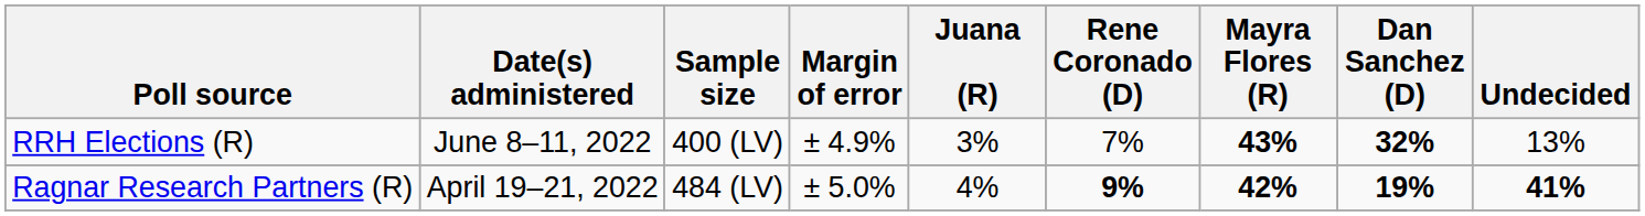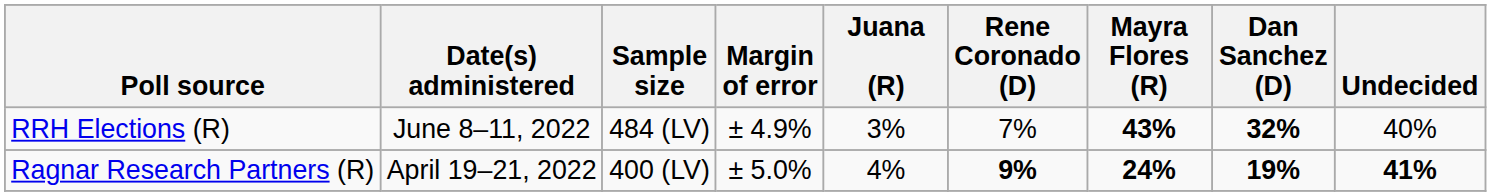 <table class="wikitable" style="font-size:90%;text-align:center;">
 <tr valign=bottom>
 <th>Poll source</th>
 <th>Date(s)<br>administered</th>
 <th>Sample<br>size</th>
 <th>Margin<br>of error</th>
 <th style="width:60px;">Juana<br><br>(R)</th>
 <th style="width:60px;">Rene<br>Coronado<br>(D)</th>
 <th style="width:60px;">Mayra<br>Flores<br>(R)</th>
 <th style="width:60px;">Dan<br>Sanchez<br>(D)</th>
 <th>Undecided</th>
 </tr>
 <tr>
 <td style="text-align:left;"><a href='#'>RRH Elections</a> (R)</td>
 <td>June 8–11, 2022</td>
-<td>400 (LV)</td>
+<td>484 (LV)</td>
 <td>± 4.9%</td>
 <td>3%</td>
 <td>7%</td>
 <td><strong>43%</strong></td>
 <td><strong>32%</strong></td>
-<td>13%</td>
+<td>40%</td>
 </tr>
 <tr>
 <td style="text-align:left;"><a href='#'>Ragnar Research Partners</a> (R)</td>
 <td>April 19–21, 2022</td>
-<td>484 (LV)</td>
+<td>400 (LV)</td>
 <td>± 5.0%</td>
 <td>4%</td>
 <td><strong>9%</strong></td>
-<td><strong>42%</strong></td>
+<td><strong>24%</strong></td>
 <td><strong>19%</strong></td>
 <td><strong>41%</strong></td>
 </tr>
 </table>
